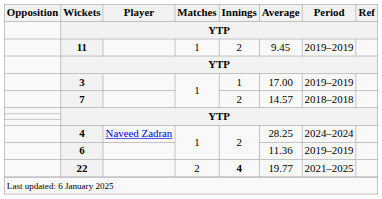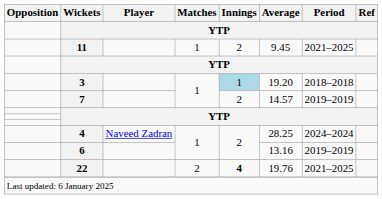 <table class="wikitable plainrowheaders sortable">
 <tr>
 <th scope=col>Opposition</th>
 <th scope=col>Wickets</th>
 <th scope=col>Player</th>
 <th scope=col>Matches</th>
 <th scope=col>Innings</th>
 <th scope=col>Average</th>
 <th scope=col>Period</th>
 <th scope=col>Ref</th>
 </tr>
 <tr>
 <td style=text-align:left;></td>
 <th scope=row style=text-align:center; colspan=7>YTP</th>
 </tr>
 <tr>
 <td style=text-align:left;></td>
 <th scope=row style=text-align:center;>11</th>
 <td></td>
 <td align=center>1</td>
 <td align=center>2</td>
 <td align=center>9.45</td>
-<td>2019–2019</td>
+<td>2021–2025</td>
 <td></td>
 </tr>
 <tr>
 <td style=text-align:left;></td>
 <th scope=row style=text-align:center; colspan=7>YTP</th>
 </tr>
 <tr>
 <td style=text-align:left;></td>
 <th scope=row style=text-align:center;>3</th>
 <td></td>
 <td align=center rowspan=2>1</td>
-<td align=center>1</td>
-<td align=center>17.00</td>
-<td>2019–2019</td>
+<td align=center style="background: lightblue;">1</td>
+<td align=center>19.20</td>
+<td>2018–2018</td>
 <td></td>
 </tr>
 <tr>
 <td style=text-align:left;></td>
 <th scope=row style=text-align:center;>7</th>
 <td></td>
 <td align=center>2</td>
 <td align=center>14.57</td>
-<td>2018–2018</td>
+<td>2019–2019</td>
 <td></td>
 </tr>
 <tr>
 <td style=text-align:left;></td>
 <th scope=row style=text-align:center; colspan=7 rowspan=3>YTP</th>
 </tr>
 <tr>
 <td style=text-align:left;></td>
 </tr>
 <tr>
 <td style=text-align:left;></td>
 </tr>
 <tr>
 <td style=text-align:left;></td>
 <th scope=row style=text-align:center;>4</th>
 <td><a href='#'>Naveed Zadran</a></td>
 <td align=center rowspan=2>1</td>
 <td align=center rowspan=2>2</td>
 <td align=center>28.25</td>
 <td>2024–2024</td>
 <td></td>
 </tr>
 <tr>
 <td style=text-align:left;></td>
 <th scope=row style=text-align:center;>6</th>
 <td></td>
-<td align=center>11.36</td>
+<td align=center>13.16</td>
 <td>2019–2019</td>
 <td></td>
 </tr>
 <tr>
 <td style=text-align:left;></td>
 <th scope=row style=text-align:center;>22</th>
 <td></td>
 <td align=center>2</td>
 <td align=center><strong>4</strong></td>
-<td align=center>19.77</td>
+<td align=center>19.76</td>
 <td>2021–2025</td>
 <td></td>
 </tr>
 <tr>
 </tr>
 <tr class=sortbottom>
 <td colspan=8><small>Last updated: 6 January 2025</small></td>
 </tr>
 </table>
